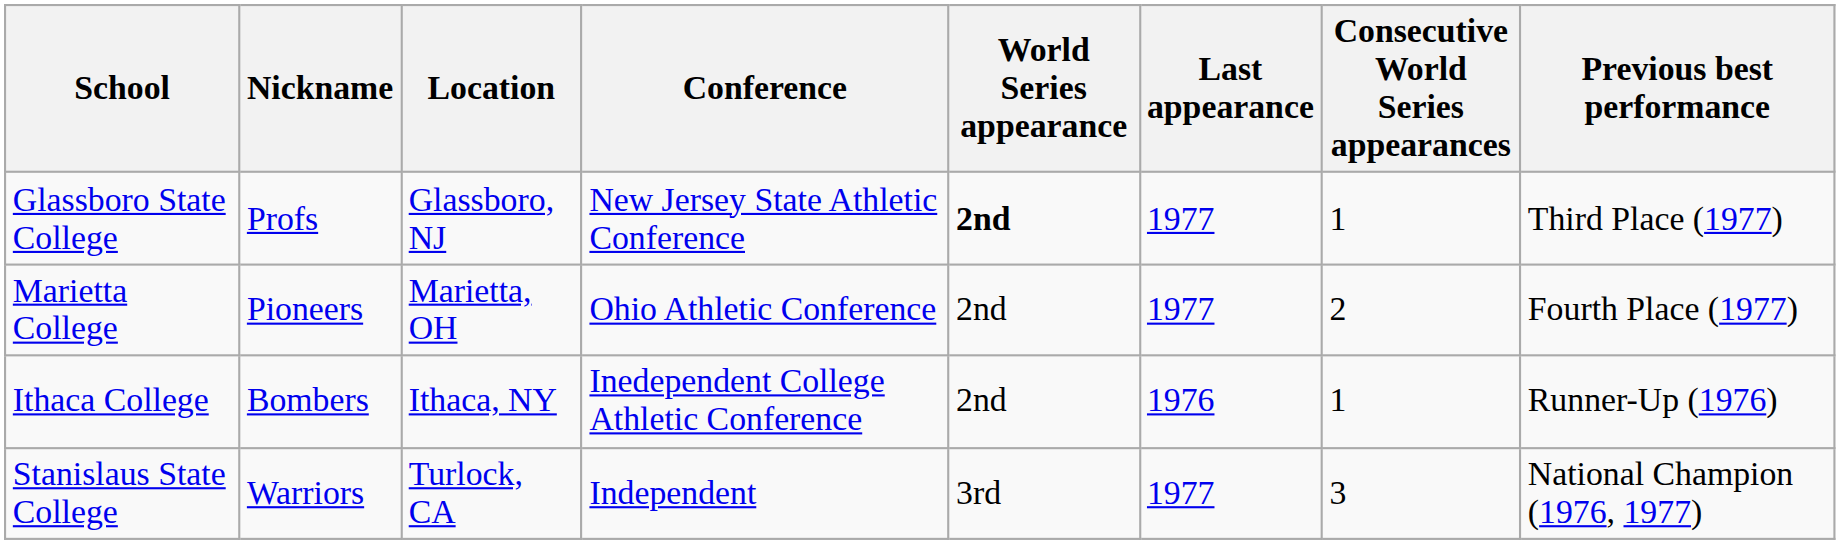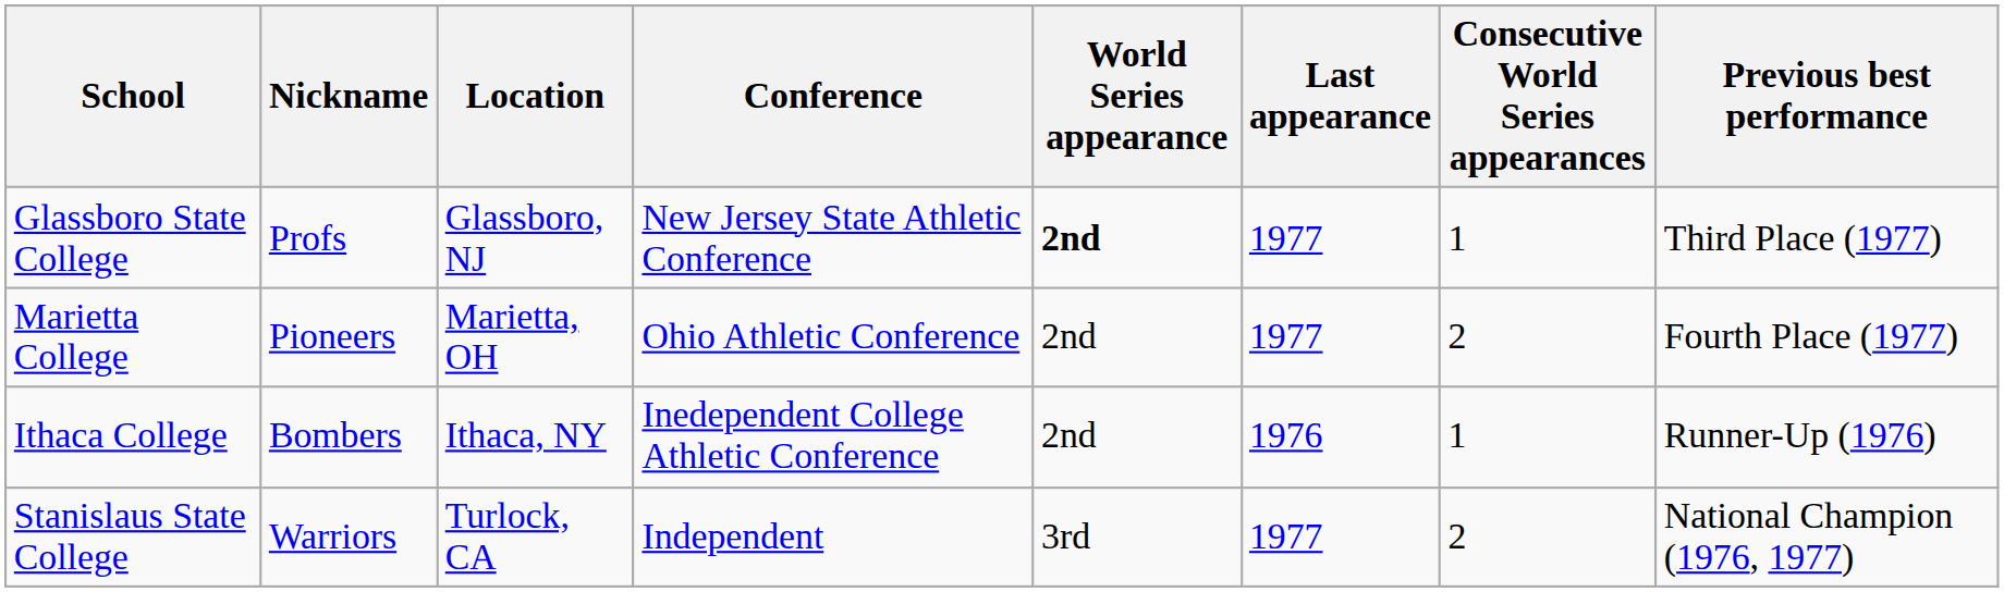 <table class="wikitable sortable">
 <tr>
 <th>School</th>
 <th>Nickname</th>
 <th>Location</th>
 <th>Conference</th>
 <th data-sort-type="number">World Series<br>appearance</th>
 <th data-sort-type="number">Last<br>appearance</th>
 <th>Consecutive<br>World Series<br>appearances</th>
 <th>Previous best<br>performance</th>
 </tr>
 <tr>
 <td><a href='#'>Glassboro State College</a></td>
 <td><a href='#'>Profs</a></td>
 <td><a href='#'>Glassboro, NJ</a></td>
 <td><a href='#'>New Jersey State Athletic Conference</a></td>
 <td><strong>2nd</strong></td>
 <td><a href='#'>1977</a></td>
 <td>1</td>
 <td>Third Place (<a href='#'>1977</a>)</td>
 </tr>
 <tr>
 <td><a href='#'>Marietta College</a></td>
 <td><a href='#'>Pioneers</a></td>
 <td><a href='#'>Marietta, OH</a></td>
 <td><a href='#'>Ohio Athletic Conference</a></td>
 <td>2nd</td>
 <td><a href='#'>1977</a></td>
 <td>2</td>
 <td>Fourth Place (<a href='#'>1977</a>)</td>
 </tr>
 <tr>
 <td><a href='#'>Ithaca College</a></td>
 <td><a href='#'>Bombers</a></td>
 <td><a href='#'>Ithaca, NY</a></td>
 <td><a href='#'>Inedependent College Athletic Conference</a></td>
 <td>2nd</td>
 <td><a href='#'>1976</a></td>
 <td>1</td>
 <td>Runner-Up (<a href='#'>1976</a>)</td>
 </tr>
 <tr>
 <td><a href='#'>Stanislaus State College</a></td>
 <td><a href='#'>Warriors</a></td>
 <td><a href='#'>Turlock, CA</a></td>
 <td><a href='#'>Independent</a></td>
 <td>3rd</td>
 <td><a href='#'>1977</a></td>
-<td>3</td>
+<td>2</td>
 <td>National Champion (<a href='#'>1976</a>, <a href='#'>1977</a>)</td>
 </tr>
 </table>
